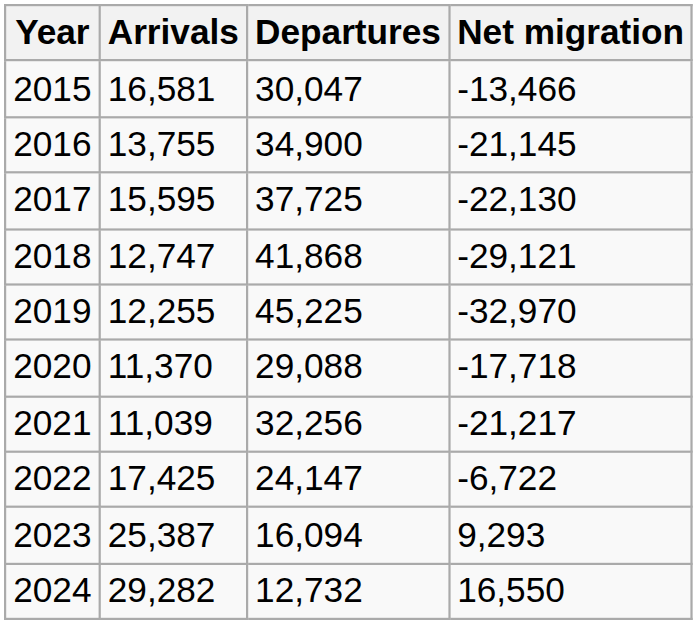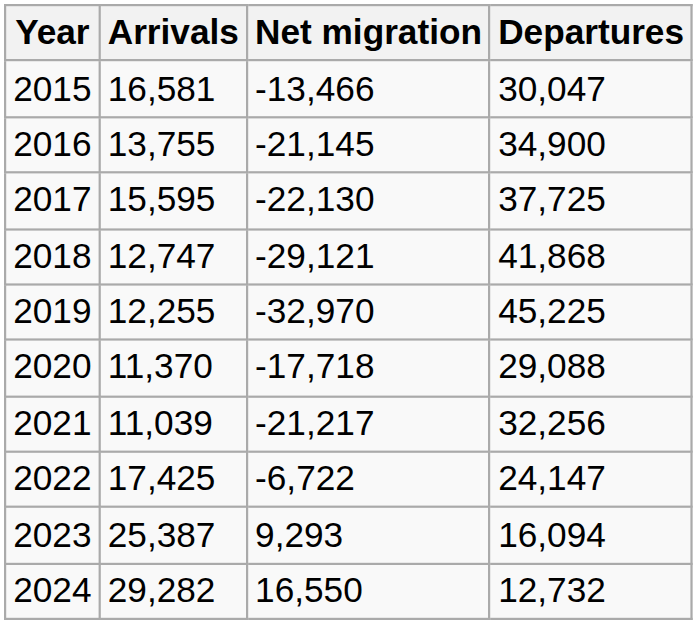 <table class="wikitable sortable">
 <tr>
 <th>Year</th>
 <th>Arrivals</th>
+<th>Net migration</th>
 <th>Departures</th>
-<th>Net migration</th>
 </tr>
 <tr>
 <td>2015</td>
 <td>16,581</td>
+<td>-13,466</td>
 <td>30,047</td>
-<td>-13,466</td>
 </tr>
 <tr>
 <td>2016</td>
 <td>13,755</td>
+<td>-21,145</td>
 <td>34,900</td>
-<td>-21,145</td>
 </tr>
 <tr>
 <td>2017</td>
 <td>15,595</td>
+<td>-22,130</td>
 <td>37,725</td>
-<td>-22,130</td>
 </tr>
 <tr>
 <td>2018</td>
 <td>12,747</td>
+<td>-29,121</td>
 <td>41,868</td>
-<td>-29,121</td>
 </tr>
 <tr>
 <td>2019</td>
 <td>12,255</td>
+<td>-32,970</td>
 <td>45,225</td>
-<td>-32,970</td>
 </tr>
 <tr>
 <td>2020</td>
 <td>11,370</td>
+<td>-17,718</td>
 <td>29,088</td>
-<td>-17,718</td>
 </tr>
 <tr>
 <td>2021</td>
 <td>11,039</td>
+<td>-21,217</td>
 <td>32,256</td>
-<td>-21,217</td>
 </tr>
 <tr>
 <td>2022</td>
 <td>17,425</td>
+<td>-6,722</td>
 <td>24,147</td>
-<td>-6,722</td>
 </tr>
 <tr>
 <td>2023</td>
 <td>25,387</td>
+<td>9,293</td>
 <td>16,094</td>
-<td>9,293</td>
 </tr>
 <tr>
 <td>2024</td>
 <td>29,282</td>
+<td>16,550</td>
 <td>12,732</td>
-<td>16,550</td>
 </tr>
 </table>
